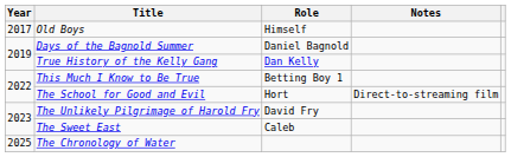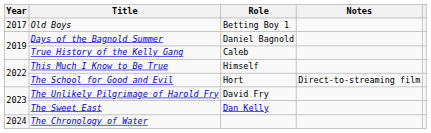 <table class="wikitable sortable">
 <tr>
 <th>Year</th>
 <th>Title</th>
 <th>Role</th>
 <th class="unsortable">Notes</th>
 <th class="unsortable"></th>
 </tr>
 <tr>
 <td>2017</td>
 <td><em>Old Boys</em></td>
-<td>Himself</td>
+<td>Betting Boy 1</td>
 <td></td>
 <td></td>
 </tr>
 <tr>
 <td rowspan="2">2019</td>
 <td><em><a href='#'>Days of the Bagnold Summer</a></em></td>
 <td>Daniel Bagnold</td>
 <td></td>
 <td></td>
 </tr>
 <tr>
 <td><em><a href='#'>True History of the Kelly Gang</a></em></td>
-<td><a href='#'>Dan Kelly</a></td>
+<td>Caleb</td>
 <td></td>
 <td></td>
 </tr>
 <tr>
 <td rowspan="2">2022</td>
 <td><em><a href='#'>This Much I Know to Be True</a></em></td>
-<td>Betting Boy 1</td>
+<td>Himself</td>
 <td></td>
 <td></td>
 </tr>
 <tr>
 <td><em><a href='#'>The School for Good and Evil</a></em></td>
 <td>Hort</td>
 <td>Direct-to-streaming film</td>
 <td></td>
 </tr>
 <tr>
 <td rowspan="2">2023</td>
 <td><em><a href='#'>The Unlikely Pilgrimage of Harold Fry</a></em></td>
 <td>David Fry</td>
 <td></td>
 <td></td>
 </tr>
 <tr>
 <td><em><a href='#'>The Sweet East</a></em></td>
-<td>Caleb</td>
+<td><a href='#'>Dan Kelly</a></td>
 <td></td>
 <td></td>
 </tr>
 <tr>
-<td>2025</td>
+<td>2024</td>
 <td><em><a href='#'>The Chronology of Water</a></em></td>
 <td></td>
 <td></td>
 <td></td>
 </tr>
 </table>
